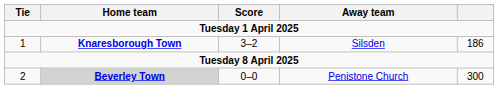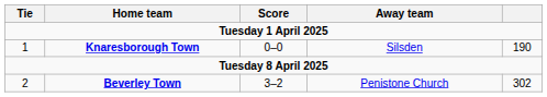 <table class="wikitable" style="width:700px;text-align:center;font-size:90%">
 <tr>
 <th scope="col" style="width: 7.50%">Tie</th>
 <th scope="col" style="width:36.25%">Home team</th>
 <th scope="col" style="width:12.50%">Score</th>
 <th scope="col" style="width:36.25%">Away team</th>
 <th scope="col" style="width: 7.50%"></th>
 </tr>
 <tr>
 <td colspan="5"><strong>Tuesday 1 April 2025</strong></td>
 </tr>
 <tr>
 <td>1</td>
 <td><strong><a href='#'>Knaresborough Town</a></strong></td>
-<td>3–2</td>
+<td>0–0 </td>
 <td><a href='#'>Silsden</a></td>
-<td>186</td>
+<td>190</td>
 </tr>
 <tr>
 <td colspan="5"><strong>Tuesday 8 April 2025</strong></td>
 </tr>
 <tr>
 <td>2</td>
-<td style="background: lightgrey;"><strong><a href='#'>Beverley Town</a></strong></td>
-<td>0–0 </td>
+<td><strong><a href='#'>Beverley Town</a></strong></td>
+<td>3–2</td>
 <td><a href='#'>Penistone Church</a></td>
-<td>300</td>
+<td>302</td>
 </tr>
 </table>
